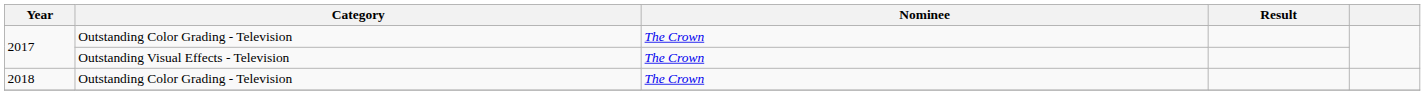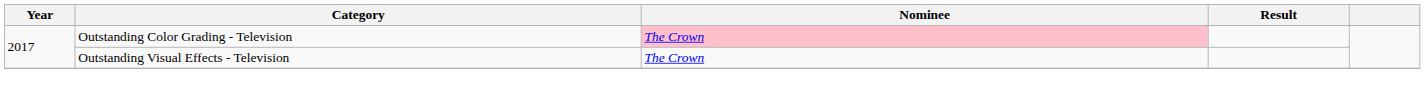 <table class="wikitable" style="width:85%;">
 <tr>
 <th width=5%>Year</th>
 <th style="width:40%;">Category</th>
 <th style="width:40%;">Nominee</th>
 <th style="width:10%;">Result</th>
 <th width=5%></th>
 </tr>
 <tr>
 <td vstyle="text-align: center;"rowspan="2">2017</td>
 <td>Outstanding Color Grading - Television</td>
-<td><em><a href='#'>The Crown</a></em></td>
+<td style="background: pink;"><em><a href='#'>The Crown</a></em></td>
 <td></td>
 <td rowspan="2"></td>
 </tr>
 <tr>
 <td>Outstanding Visual Effects - Television</td>
 <td><em><a href='#'>The Crown</a></em></td>
 <td></td>
 </tr>
 <tr>
-<td vstyle="text-align: center;"rowspan="1">2018</td>
-<td>Outstanding Color Grading - Television</td>
-<td><em><a href='#'>The Crown</a></em></td>
-<td></td>
-<td rowspan="1"></td>
-</tr>
-<tr>
 </tr>
 </table>
